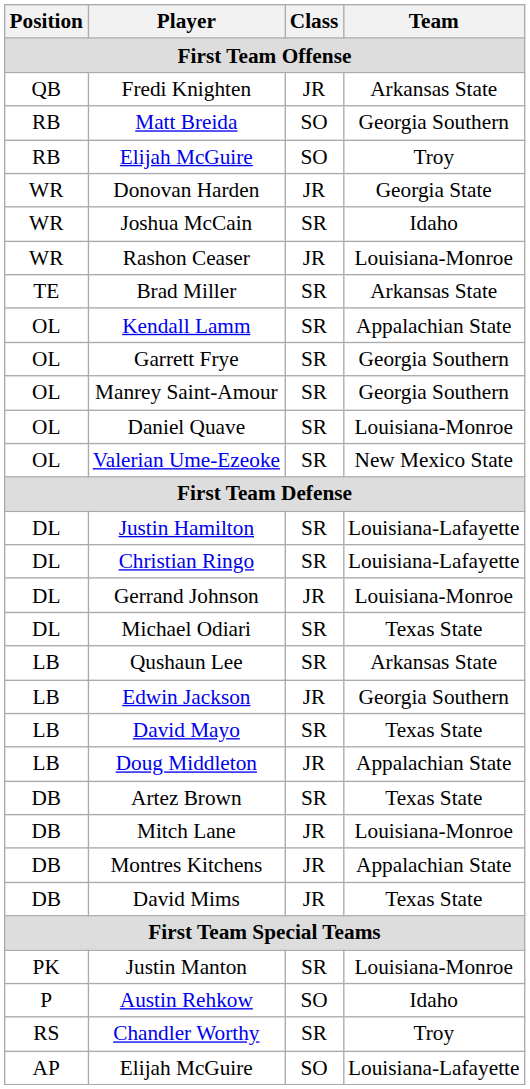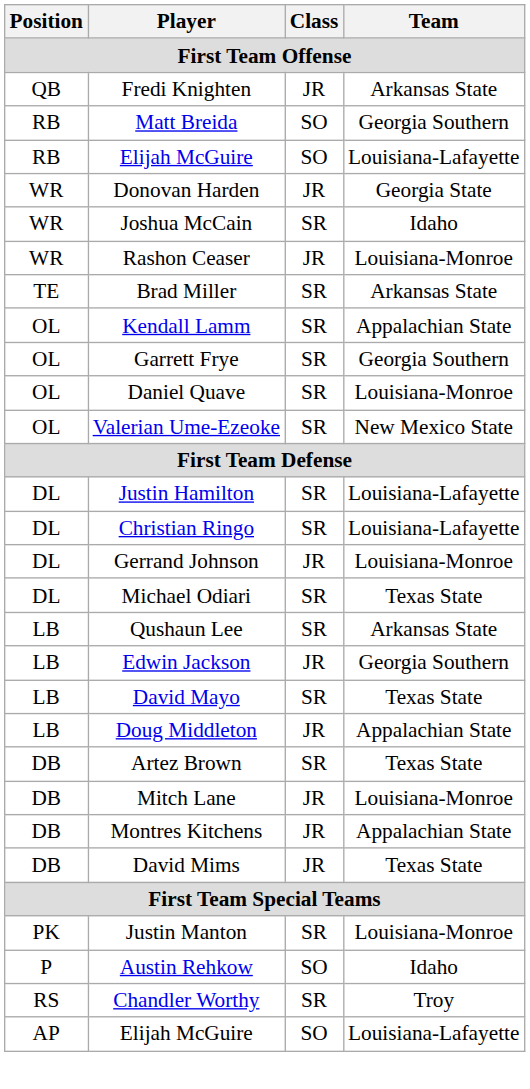 <table class="wikitable sortable">
 <tr>
 <th>Position</th>
 <th>Player</th>
 <th>Class</th>
 <th>Team</th>
 </tr>
 <tr>
 <td colspan="4" style="text-align:center; background:#ddd;"><strong>First Team Offense </strong></td>
 </tr>
 <tr style="text-align:center;">
 <td style="background:white">QB</td>
 <td style="background:white">Fredi Knighten</td>
 <td style="background:white">JR</td>
 <td style="background:white">Arkansas State</td>
 </tr>
 <tr style="text-align:center;">
 <td style="background:white">RB</td>
 <td style="background:white"><a href='#'>Matt Breida</a></td>
 <td style="background:white">SO</td>
 <td style="background:white">Georgia Southern</td>
 </tr>
 <tr style="text-align:center;">
 <td style="background:white">RB</td>
 <td style="background:white"><a href='#'>Elijah McGuire</a></td>
 <td style="background:white">SO</td>
-<td style="background:white">Troy</td>
+<td style="background:white">Louisiana-Lafayette</td>
 </tr>
 <tr style="text-align:center;">
 <td style="background:white">WR</td>
 <td style="background:white">Donovan Harden</td>
 <td style="background:white">JR</td>
 <td style="background:white">Georgia State</td>
 </tr>
 <tr style="text-align:center;">
 <td style="background:white">WR</td>
 <td style="background:white">Joshua McCain</td>
 <td style="background:white">SR</td>
 <td style="background:white">Idaho</td>
 </tr>
 <tr style="text-align:center;">
 <td style="background:white">WR</td>
 <td style="background:white">Rashon Ceaser</td>
 <td style="background:white">JR</td>
 <td style="background:white">Louisiana-Monroe</td>
 </tr>
 <tr style="text-align:center;">
 <td style="background:white">TE</td>
 <td style="background:white">Brad Miller</td>
 <td style="background:white">SR</td>
 <td style="background:white">Arkansas State</td>
 </tr>
 <tr style="text-align:center;">
 <td style="background:white">OL</td>
 <td style="background:white"><a href='#'>Kendall Lamm</a></td>
 <td style="background:white">SR</td>
 <td style="background:white">Appalachian State</td>
 </tr>
 <tr style="text-align:center;">
 <td style="background:white">OL</td>
 <td style="background:white">Garrett Frye</td>
-<td style="background:white">SR</td>
-<td style="background:white">Georgia Southern</td>
-</tr>
-<tr style="text-align:center;">
-<td style="background:white">OL</td>
-<td style="background:white">Manrey Saint-Amour</td>
 <td style="background:white">SR</td>
 <td style="background:white">Georgia Southern</td>
 </tr>
 <tr style="text-align:center;">
 <td style="background:white">OL</td>
 <td style="background:white">Daniel Quave</td>
 <td style="background:white">SR</td>
 <td style="background:white">Louisiana-Monroe</td>
 </tr>
 <tr style="text-align:center;">
 <td style="background:white">OL</td>
 <td style="background:white"><a href='#'>Valerian Ume-Ezeoke</a></td>
 <td style="background:white">SR</td>
 <td style="background:white">New Mexico State</td>
 </tr>
 <tr>
 <td colspan="4" style="text-align:center; background:#ddd;"><strong>First Team Defense</strong></td>
 </tr>
 <tr style="text-align:center;">
 <td style="background:white">DL</td>
 <td style="background:white"><a href='#'>Justin Hamilton</a></td>
 <td style="background:white">SR</td>
 <td style="background:white">Louisiana-Lafayette</td>
 </tr>
 <tr style="text-align:center;">
 <td style="background:white">DL</td>
 <td style="background:white"><a href='#'>Christian Ringo</a></td>
 <td style="background:white">SR</td>
 <td style="background:white">Louisiana-Lafayette</td>
 </tr>
 <tr style="text-align:center;">
 <td style="background:white">DL</td>
 <td style="background:white">Gerrand Johnson</td>
 <td style="background:white">JR</td>
 <td style="background:white">Louisiana-Monroe</td>
 </tr>
 <tr style="text-align:center;">
 <td style="background:white">DL</td>
 <td style="background:white">Michael Odiari</td>
 <td style="background:white">SR</td>
 <td style="background:white">Texas State</td>
 </tr>
 <tr style="text-align:center;">
 <td style="background:white">LB</td>
 <td style="background:white">Qushaun Lee</td>
 <td style="background:white">SR</td>
 <td style="background:white">Arkansas State</td>
 </tr>
 <tr style="text-align:center;">
 <td style="background:white">LB</td>
 <td style="background:white"><a href='#'>Edwin Jackson</a></td>
 <td style="background:white">JR</td>
 <td style="background:white">Georgia Southern</td>
 </tr>
 <tr style="text-align:center;">
 <td style="background:white">LB</td>
 <td style="background:white"><a href='#'>David Mayo</a></td>
 <td style="background:white">SR</td>
 <td style="background:white">Texas State</td>
 </tr>
 <tr style="text-align:center;">
 <td style="background:white">LB</td>
 <td style="background:white"><a href='#'>Doug Middleton</a></td>
 <td style="background:white">JR</td>
 <td style="background:white">Appalachian State</td>
 </tr>
 <tr style="text-align:center;">
 <td style="background:white">DB</td>
 <td style="background:white">Artez Brown</td>
 <td style="background:white">SR</td>
 <td style="background:white">Texas State</td>
 </tr>
 <tr style="text-align:center;">
 <td style="background:white">DB</td>
 <td style="background:white">Mitch Lane</td>
 <td style="background:white">JR</td>
 <td style="background:white">Louisiana-Monroe</td>
 </tr>
 <tr style="text-align:center;">
 <td style="background:white">DB</td>
 <td style="background:white">Montres Kitchens</td>
 <td style="background:white">JR</td>
 <td style="background:white">Appalachian State</td>
 </tr>
 <tr style="text-align:center;">
 <td style="background:white">DB</td>
 <td style="background:white">David Mims</td>
 <td style="background:white">JR</td>
 <td style="background:white">Texas State</td>
 </tr>
 <tr>
 <td colspan="4" style="text-align:center; background:#ddd;"><strong>First Team Special Teams</strong></td>
 </tr>
 <tr style="text-align:center;">
 <td style="background:white">PK</td>
 <td style="background:white">Justin Manton</td>
 <td style="background:white">SR</td>
 <td style="background:white">Louisiana-Monroe</td>
 </tr>
 <tr style="text-align:center;">
 <td style="background:white">P</td>
 <td style="background:white"><a href='#'>Austin Rehkow</a></td>
 <td style="background:white">SO</td>
 <td style="background:white">Idaho</td>
 </tr>
 <tr style="text-align:center;">
 <td style="background:white">RS</td>
 <td style="background:white"><a href='#'>Chandler Worthy</a></td>
 <td style="background:white">SR</td>
 <td style="background:white">Troy</td>
 </tr>
 <tr style="text-align:center;">
 <td style="background:white">AP</td>
 <td style="background:white">Elijah McGuire</td>
 <td style="background:white">SO</td>
 <td style="background:white">Louisiana-Lafayette</td>
 </tr>
 </table>
